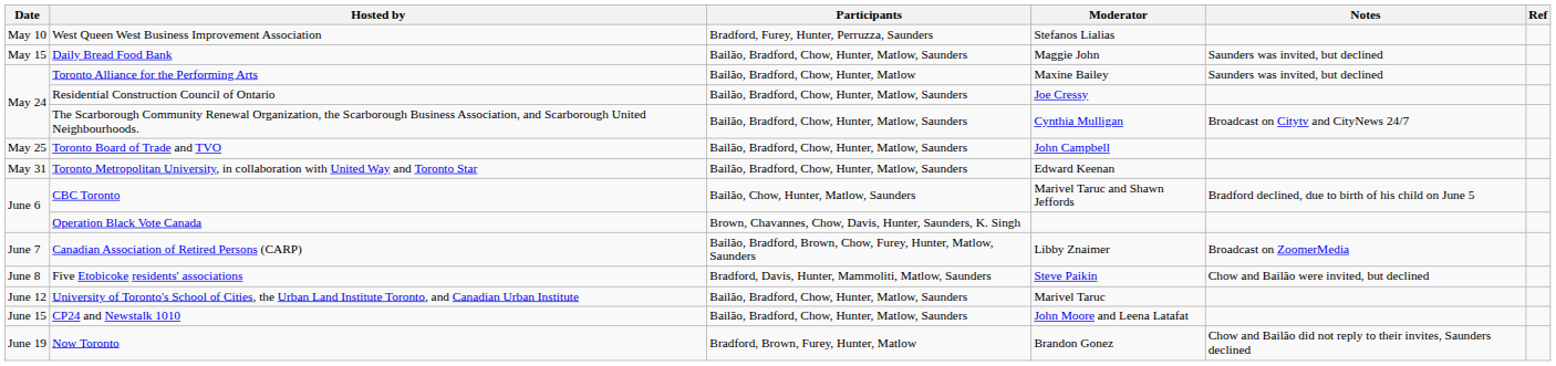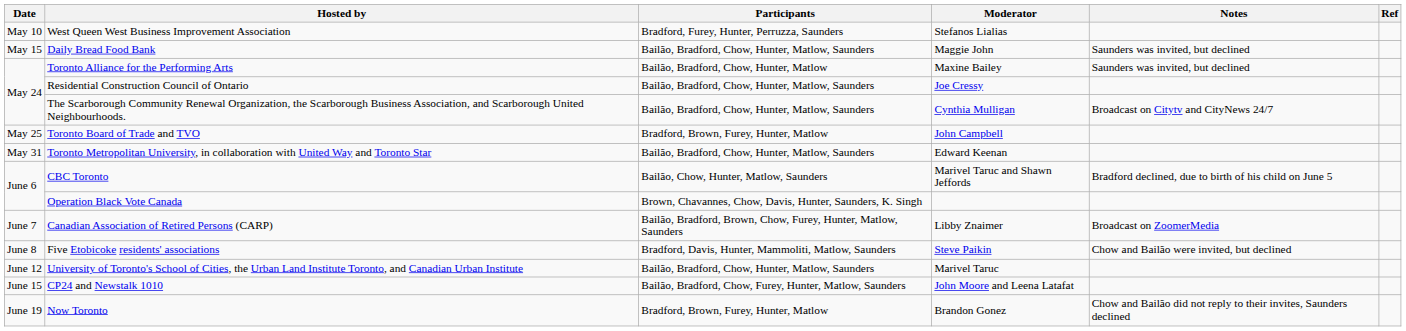 <table class="wikitable">
 <tr>
 <th>Date</th>
 <th>Hosted by</th>
 <th>Participants</th>
 <th>Moderator</th>
 <th>Notes</th>
 <th>Ref</th>
 </tr>
 <tr>
 <td>May 10</td>
 <td>West Queen West Business Improvement Association</td>
 <td>Bradford, Furey, Hunter, Perruzza, Saunders</td>
 <td>Stefanos Lialias</td>
 <td></td>
 <td></td>
 </tr>
 <tr>
 <td>May 15</td>
 <td><a href='#'>Daily Bread Food Bank</a></td>
 <td>Bailão, Bradford, Chow, Hunter, Matlow, Saunders</td>
 <td>Maggie John</td>
 <td>Saunders was invited, but declined</td>
 <td></td>
 </tr>
 <tr>
 <td rowspan="3">May 24</td>
 <td><a href='#'>Toronto Alliance for the Performing Arts</a></td>
 <td>Bailão, Bradford, Chow, Hunter, Matlow</td>
 <td>Maxine Bailey</td>
 <td>Saunders was invited, but declined</td>
 <td></td>
 </tr>
 <tr>
 <td>Residential Construction Council of Ontario</td>
 <td>Bailão, Bradford, Chow, Hunter, Matlow, Saunders</td>
 <td><a href='#'>Joe Cressy</a></td>
 <td></td>
 <td></td>
 </tr>
 <tr>
 <td>The Scarborough Community Renewal Organization, the Scarborough Business Association, and Scarborough United Neighbourhoods.</td>
 <td>Bailão, Bradford, Chow, Hunter, Matlow, Saunders</td>
 <td><a href='#'>Cynthia Mulligan</a></td>
 <td>Broadcast on <a href='#'>Citytv</a> and CityNews 24/7</td>
 <td></td>
 </tr>
 <tr>
 <td>May 25</td>
 <td><a href='#'>Toronto Board of Trade</a> and <a href='#'>TVO</a></td>
-<td>Bailão, Bradford, Chow, Hunter, Matlow, Saunders</td>
+<td>Bradford, Brown, Furey, Hunter, Matlow</td>
 <td><a href='#'>John Campbell</a></td>
 <td></td>
 <td></td>
 </tr>
 <tr>
 <td>May 31</td>
 <td><a href='#'>Toronto Metropolitan University</a>, in collaboration with <a href='#'>United Way</a> and <a href='#'>Toronto Star</a></td>
 <td>Bailão, Bradford, Chow, Hunter, Matlow, Saunders</td>
 <td>Edward Keenan</td>
 <td></td>
 <td></td>
 </tr>
 <tr>
 <td rowspan="2">June 6</td>
 <td><a href='#'>CBC Toronto</a></td>
 <td>Bailão, Chow, Hunter, Matlow, Saunders</td>
 <td>Marivel Taruc and Shawn Jeffords</td>
 <td>Bradford declined, due to birth of his child on June 5</td>
 <td></td>
 </tr>
 <tr>
 <td><a href='#'>Operation Black Vote Canada</a></td>
 <td>Brown, Chavannes, Chow, Davis, Hunter, Saunders, K. Singh</td>
 <td></td>
 <td></td>
 <td></td>
 </tr>
 <tr>
 <td>June 7</td>
 <td><a href='#'>Canadian Association of Retired Persons</a> (CARP)</td>
 <td>Bailão, Bradford, Brown, Chow, Furey, Hunter, Matlow, Saunders</td>
 <td>Libby Znaimer</td>
 <td>Broadcast on <a href='#'>ZoomerMedia</a></td>
 <td></td>
 </tr>
 <tr>
 <td>June 8</td>
 <td>Five <a href='#'>Etobicoke</a> <a href='#'>residents' associations</a></td>
 <td>Bradford, Davis, Hunter, Mammoliti, Matlow, Saunders</td>
 <td><a href='#'>Steve Paikin</a></td>
 <td>Chow and Bailão were invited, but declined</td>
 <td></td>
 </tr>
 <tr>
 <td>June 12</td>
 <td><a href='#'>University of Toronto's School of Cities</a>, the <a href='#'>Urban Land Institute Toronto</a>, and <a href='#'>Canadian Urban Institute</a></td>
 <td>Bailão, Bradford, Chow, Hunter, Matlow, Saunders</td>
 <td>Marivel Taruc</td>
 <td></td>
 <td></td>
 </tr>
 <tr>
 <td>June 15</td>
 <td><a href='#'>CP24</a> and <a href='#'>Newstalk 1010</a></td>
-<td>Bailão, Bradford, Chow, Hunter, Matlow, Saunders</td>
+<td>Bailão, Bradford, Chow, Furey, Hunter, Matlow, Saunders</td>
 <td><a href='#'>John Moore</a> and Leena Latafat</td>
 <td></td>
 <td></td>
 </tr>
 <tr>
 <td>June 19</td>
 <td><a href='#'>Now Toronto</a></td>
 <td>Bradford, Brown, Furey, Hunter, Matlow</td>
 <td>Brandon Gonez</td>
 <td>Chow and Bailão did not reply to their invites, Saunders declined</td>
 <td></td>
 </tr>
 </table>
